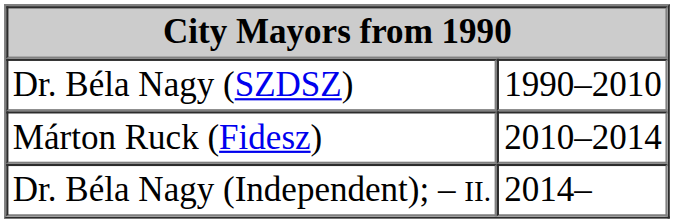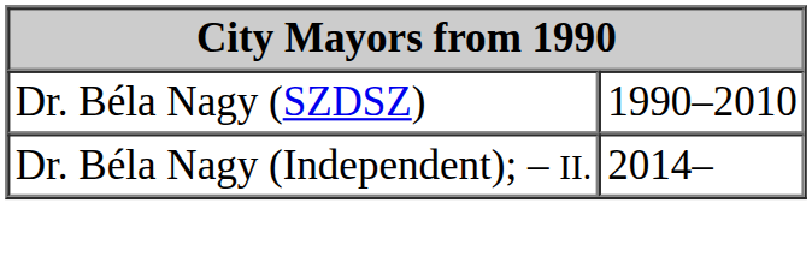 <table border="1" cellpadding="2" cellspacing="0" align="center" style="margin-left:1em;">
 <tr --- bgcolor="#CCCCCC">
 <th colspan="2">City Mayors from 1990</th>
 </tr>
 <tr --- bgcolor="#FFFFFF">
 <td>Dr. Béla Nagy (<a href='#'>SZDSZ</a>)</td>
 <td>1990–2010</td>
 </tr>
 <tr --- bgcolor="#FFFFFF">
-<td>Márton Ruck (<a href='#'>Fidesz</a>)</td>
-<td>2010–2014</td>
-</tr>
-<tr --- bgcolor="#FFFFFF">
 <td>Dr. Béla Nagy (Independent); – <small>II.</small></td>
 <td>2014–</td>
 </tr>
 </table>
